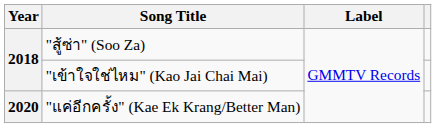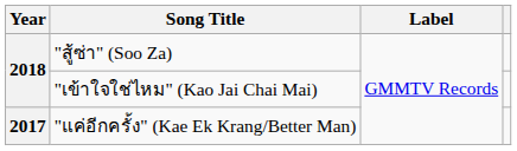 <table class="wikitable sortable">
 <tr>
 <th scope="col">Year</th>
 <th scope="col">Song Title</th>
 <th scope="col" class="unsortable">Label</th>
 <th scope="col" class="unsortable"></th>
 </tr>
 <tr>
 <th scope="row" rowspan="2">2018</th>
 <td>"สู้ซ่า" (Soo Za)<br></td>
 <td rowspan="3"><a href='#'>GMMTV Records</a></td>
 <td style="text-align: center;"></td>
 </tr>
 <tr>
 <td>"เข้าใจใช่ไหม" (Kao Jai Chai Mai)</td>
 <td style="text-align: center;"></td>
 </tr>
 <tr>
-<th scope="row">2020</th>
+<th scope="row">2017</th>
 <td>"แค่อีกครั้ง" (Kae Ek Krang/Better Man)</td>
 <td style="text-align: center;"></td>
 </tr>
 </table>
